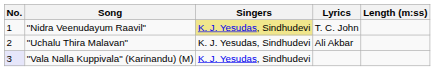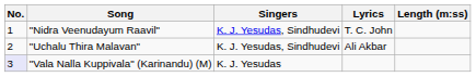 <table class="wikitable" style="font-size:95%;">
 <tr>
 <th>No.</th>
 <th>Song</th>
 <th>Singers</th>
 <th>Lyrics</th>
 <th>Length (m:ss)</th>
 </tr>
 <tr>
 <td>1</td>
 <td>"Nidra Veenudayum Raavil"</td>
-<td style="background: khaki;"><a href='#'>K. J. Yesudas</a>, Sindhudevi</td>
+<td><a href='#'>K. J. Yesudas</a>, Sindhudevi</td>
 <td>T. C. John</td>
 <td></td>
 </tr>
 <tr>
 <td>2</td>
 <td>"Uchalu Thira Malavan"</td>
 <td>K. J. Yesudas, Sindhudevi</td>
 <td>Ali Akbar</td>
 <td></td>
 </tr>
 <tr>
 <td style="background: lavender;">3</td>
 <td>"Vala Nalla Kuppivala" (Karinandu) (M)</td>
-<td><a href='#'>K. J. Yesudas</a>, Sindhudevi</td>
+<td>K. J. Yesudas</td>
 <td></td>
 </tr>
 </table>
